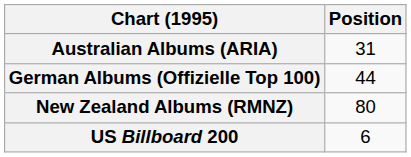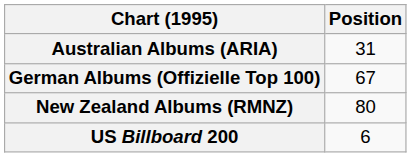 <table class="wikitable plainrowheaders">
 <tr>
 <th scope="col">Chart (1995)</th>
 <th scope="col">Position</th>
 </tr>
 <tr>
 <th scope="row">Australian Albums (ARIA)</th>
 <td align="center">31</td>
 </tr>
 <tr>
 <th scope="row">German Albums (Offizielle Top 100)</th>
-<td align="center">44</td>
+<td align="center">67</td>
 </tr>
 <tr>
 <th scope="row">New Zealand Albums (RMNZ)</th>
 <td align="center">80</td>
 </tr>
 <tr>
 <th scope="row">US <em>Billboard</em> 200</th>
 <td align="center">6</td>
 </tr>
 </table>
